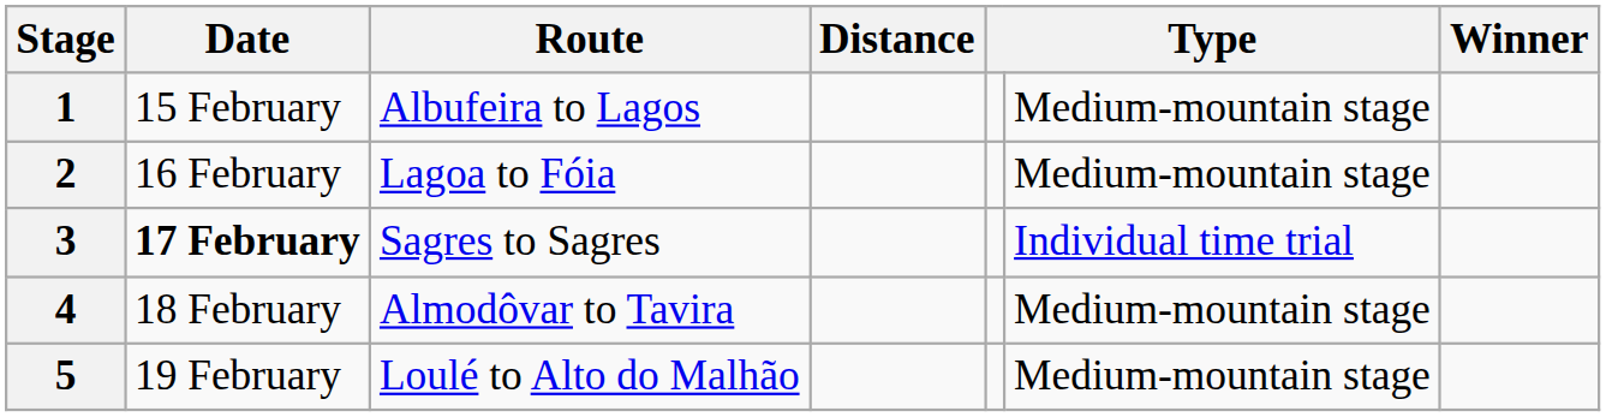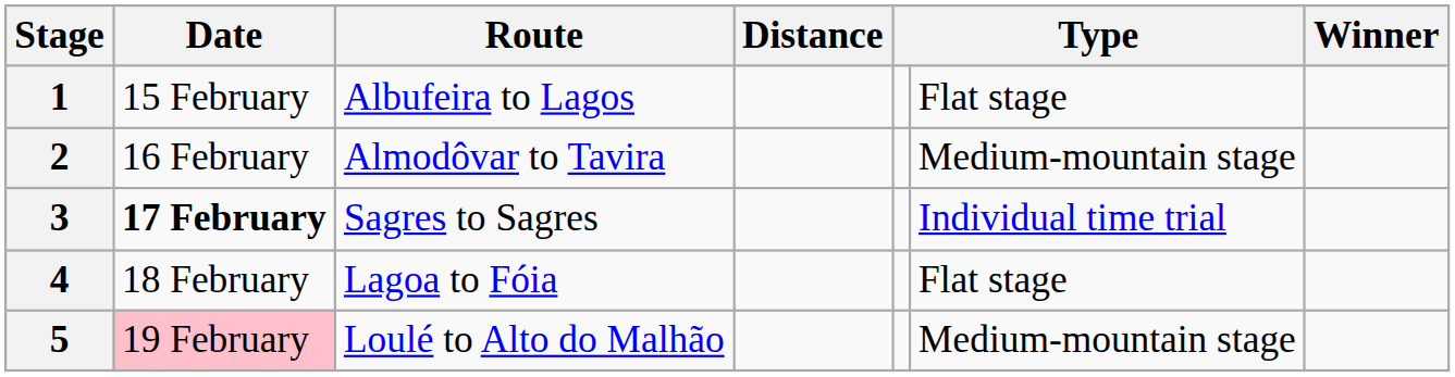 <table class="wikitable">
 <tr>
 <th scope="col">Stage</th>
 <th scope="col">Date</th>
 <th scope="col">Route</th>
 <th scope="col">Distance</th>
 <th colspan="2" scope="col">Type</th>
 <th scope="col">Winner</th>
 </tr>
 <tr>
 <th scope="row">1</th>
 <td>15 February</td>
 <td><a href='#'>Albufeira</a> to <a href='#'>Lagos</a></td>
 <td style="text-align:center;"></td>
 <td></td>
-<td>Medium-mountain stage</td>
+<td>Flat stage</td>
 <td></td>
 </tr>
 <tr>
 <th scope="row">2</th>
 <td>16 February</td>
-<td><a href='#'>Lagoa</a> to <a href='#'>Fóia</a></td>
+<td><a href='#'>Almodôvar</a> to <a href='#'>Tavira</a></td>
 <td style="text-align:center;"></td>
 <td></td>
 <td>Medium-mountain stage</td>
 <td></td>
 </tr>
 <tr>
 <th scope="row">3</th>
 <td><strong>17 February</strong></td>
 <td><a href='#'>Sagres</a> to Sagres</td>
 <td style="text-align:center;"></td>
 <td></td>
 <td><a href='#'>Individual time trial</a></td>
 <td></td>
 </tr>
 <tr>
 <th scope="row">4</th>
 <td>18 February</td>
-<td><a href='#'>Almodôvar</a> to <a href='#'>Tavira</a></td>
+<td><a href='#'>Lagoa</a> to <a href='#'>Fóia</a></td>
 <td style="text-align:center;"></td>
 <td></td>
-<td>Medium-mountain stage</td>
+<td>Flat stage</td>
 <td></td>
 </tr>
 <tr>
 <th scope="row">5</th>
-<td>19 February</td>
+<td style="background: pink;">19 February</td>
 <td><a href='#'>Loulé</a> to <a href='#'>Alto do Malhão</a></td>
 <td style="text-align:center;"></td>
 <td></td>
 <td>Medium-mountain stage</td>
 <td></td>
 </tr>
 </table>
